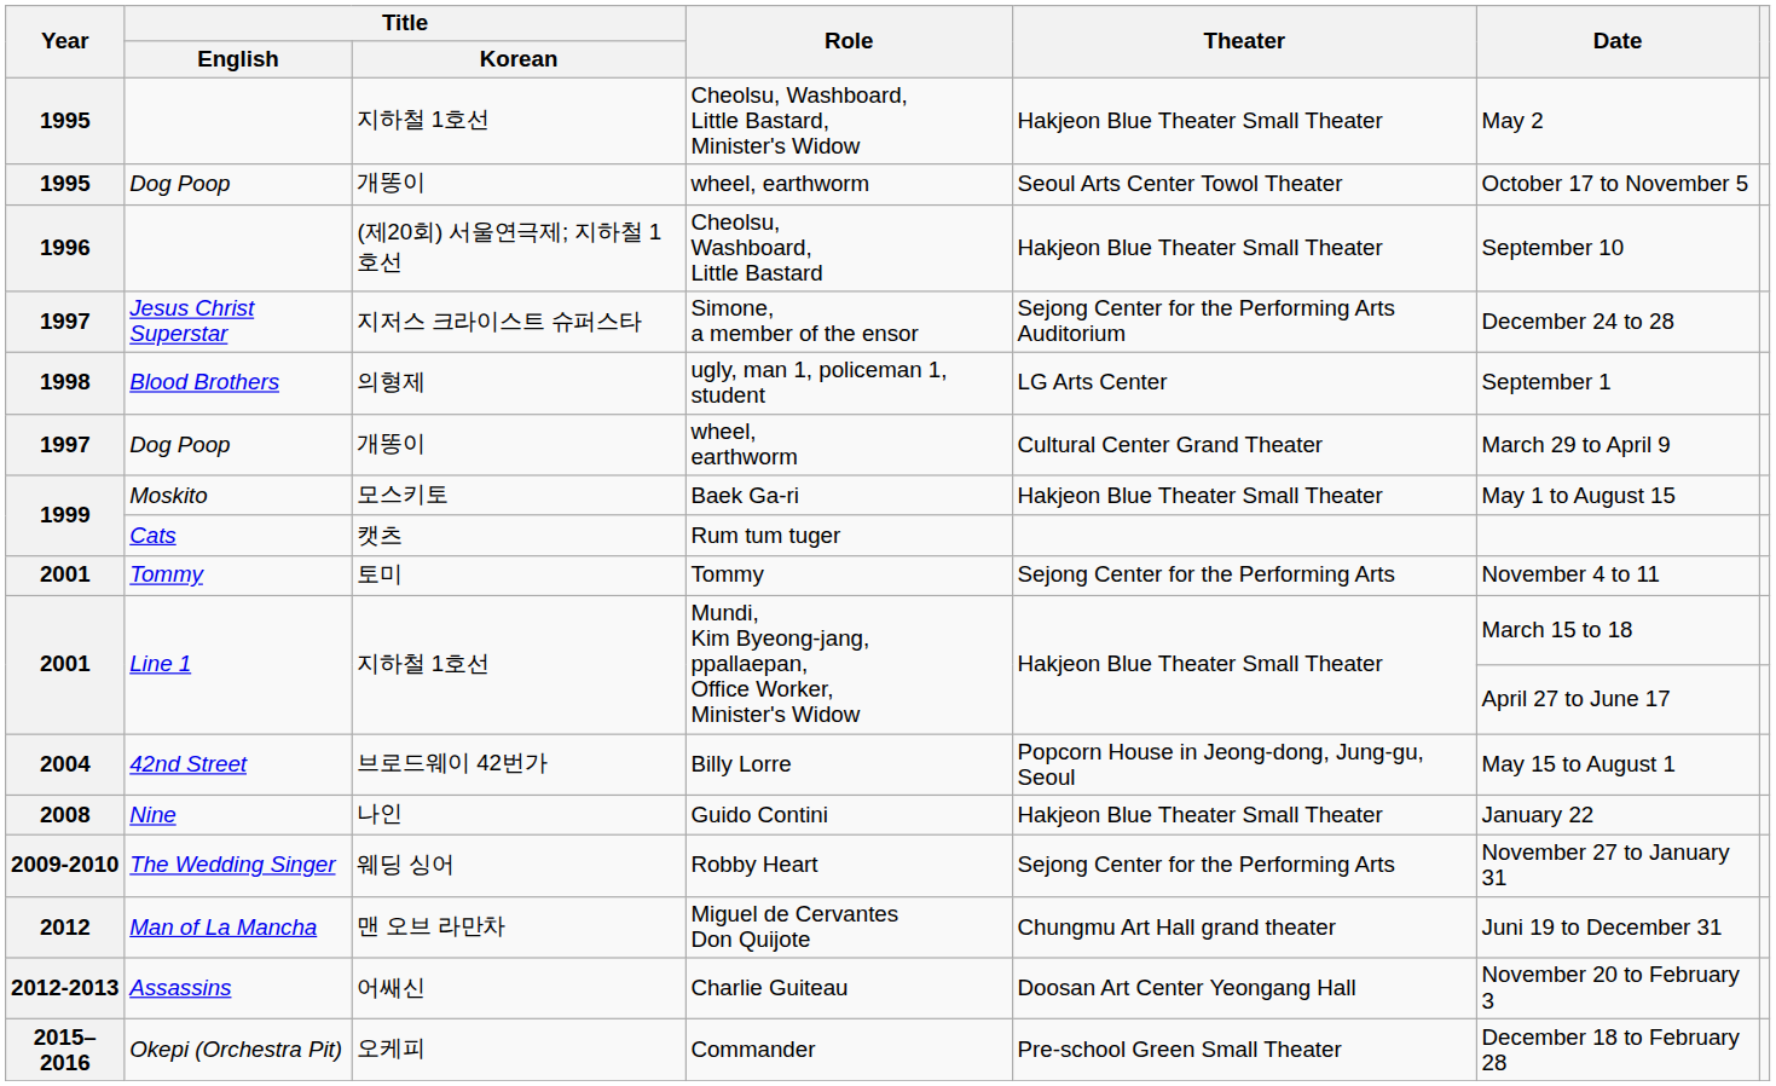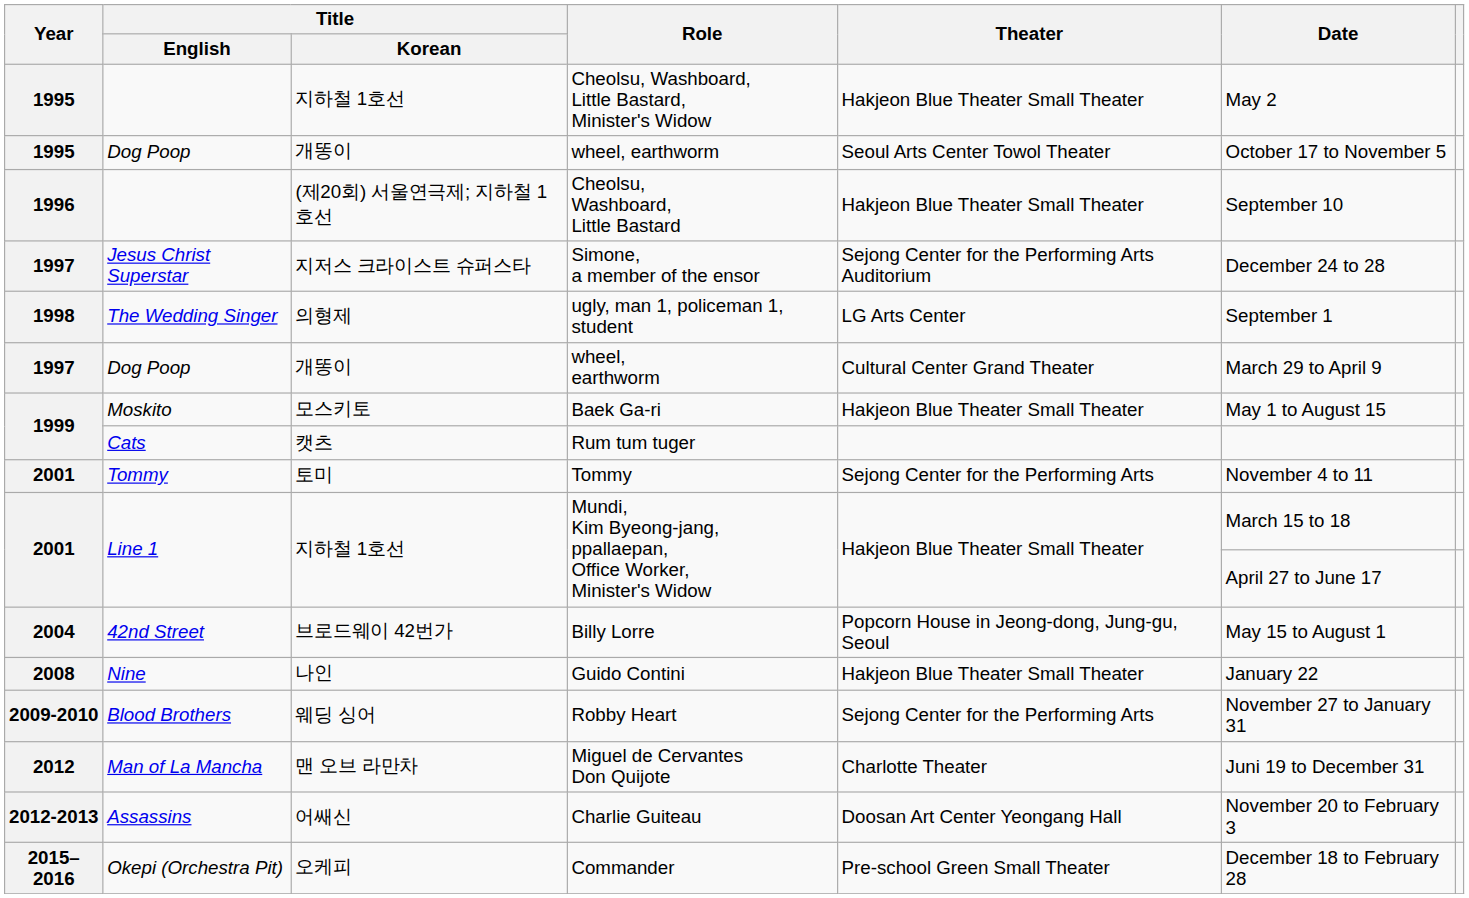 <table class="wikitable sortable plainrowheaders">
 <tr>
 <th rowspan="2" scope="col">Year</th>
 <th colspan="2" scope="col">Title</th>
 <th rowspan="2" scope="col">Role</th>
 <th rowspan="2" scope="col">Theater</th>
 <th rowspan="2" scope="col">Date</th>
 <th rowspan="2" scope="col" class="unsortable"></th>
 </tr>
 <tr>
 <th>English</th>
 <th>Korean</th>
 </tr>
 <tr>
 <th scope="row">1995</th>
 <td><em></em></td>
 <td>지하철 1호선</td>
 <td>Cheolsu, Washboard,<br>Little Bastard,<br>Minister's Widow</td>
 <td>Hakjeon Blue Theater Small Theater</td>
 <td>May 2</td>
 <td></td>
 </tr>
 <tr>
 <th scope="row">1995</th>
 <td><em>Dog Poop</em></td>
 <td>개똥이</td>
 <td>wheel, earthworm</td>
 <td>Seoul Arts Center Towol Theater</td>
 <td>October 17 to November 5</td>
 <td></td>
 </tr>
 <tr>
 <th scope="row">1996</th>
 <td><em></em></td>
 <td>(제20회) 서울연극제; 지하철 1호선</td>
 <td>Cheolsu,<br>Washboard,<br>Little Bastard</td>
 <td>Hakjeon Blue Theater Small Theater</td>
 <td>September 10</td>
 <td></td>
 </tr>
 <tr>
 <th scope="row">1997</th>
 <td><em><a href='#'>Jesus Christ Superstar</a></em></td>
 <td>지저스 크라이스트 슈퍼스타</td>
 <td>Simone,<br>a member of the ensor</td>
 <td>Sejong Center for the Performing Arts Auditorium</td>
 <td>December 24 to 28</td>
 <td></td>
 </tr>
 <tr>
 <th scope="row">1998</th>
-<td><em><a href='#'>Blood Brothers</a></em></td>
+<td><em><a href='#'>The Wedding Singer</a></em></td>
 <td>의형제</td>
 <td>ugly, man 1, policeman 1, student</td>
 <td>LG Arts Center</td>
 <td>September 1</td>
 <td></td>
 </tr>
 <tr>
 <th scope="row">1997</th>
 <td><em>Dog Poop</em></td>
 <td>개똥이</td>
 <td>wheel,<br>earthworm</td>
 <td>Cultural Center Grand Theater</td>
 <td>March 29 to April 9</td>
 <td></td>
 </tr>
 <tr>
 <th scope="row" rowspan="2">1999</th>
 <td><em>Moskito</em></td>
 <td>모스키토</td>
 <td>Baek Ga-ri</td>
 <td>Hakjeon Blue Theater Small Theater</td>
 <td>May 1 to August 15</td>
 <td></td>
 </tr>
 <tr>
 <td><em><a href='#'>Cats</a></em></td>
 <td>캣츠</td>
 <td>Rum tum tuger</td>
 <td></td>
 <td></td>
 <td></td>
 </tr>
 <tr>
 <th scope="row">2001</th>
 <td><em><a href='#'>Tommy</a></em></td>
 <td>토미</td>
 <td>Tommy</td>
 <td>Sejong Center for the Performing Arts</td>
 <td>November 4 to 11</td>
 <td></td>
 </tr>
 <tr>
 <th rowspan="2" scope="row">2001</th>
 <td rowspan="2"><em><a href='#'>Line 1</a></em></td>
 <td rowspan="2">지하철 1호선</td>
 <td rowspan="2">Mundi,<br>Kim Byeong-jang,<br>ppallaepan,<br>Office Worker,<br>Minister's Widow</td>
 <td rowspan="2">Hakjeon Blue Theater Small Theater</td>
 <td>March 15 to 18</td>
 <td></td>
 </tr>
 <tr>
 <td>April 27 to June 17</td>
 <td></td>
 </tr>
 <tr>
 <th scope="row">2004</th>
 <td><em><a href='#'>42nd Street</a></em></td>
 <td>브로드웨이 42번가</td>
 <td>Billy Lorre</td>
 <td>Popcorn House in Jeong-dong, Jung-gu, Seoul</td>
 <td>May 15 to August 1</td>
 <td></td>
 </tr>
 <tr>
 <th scope="row">2008</th>
 <td><em><a href='#'>Nine</a></em></td>
 <td>나인</td>
 <td>Guido Contini</td>
 <td>Hakjeon Blue Theater Small Theater</td>
 <td>January 22</td>
 <td></td>
 </tr>
 <tr>
 <th scope="row">2009-2010</th>
-<td><em><a href='#'>The Wedding Singer</a></em></td>
+<td><em><a href='#'>Blood Brothers</a></em></td>
 <td>웨딩 싱어</td>
 <td>Robby Heart</td>
 <td>Sejong Center for the Performing Arts</td>
 <td>November 27 to January 31</td>
 <td></td>
 </tr>
 <tr>
 <th scope="row">2012</th>
 <td><em><a href='#'>Man of La Mancha</a></em></td>
 <td>맨 오브 라만차</td>
 <td>Miguel de Cervantes<br>Don Quijote</td>
-<td>Chungmu Art Hall grand theater</td>
+<td>Charlotte Theater</td>
 <td>Juni 19 to December 31</td>
 <td></td>
 </tr>
 <tr>
 <th scope="row">2012-2013</th>
 <td><em><a href='#'>Assassins</a></em></td>
 <td>어쌔신</td>
 <td>Charlie Guiteau</td>
 <td>Doosan Art Center Yeongang Hall</td>
 <td>November 20 to February 3</td>
 <td></td>
 </tr>
 <tr>
 <th scope="row">2015–2016</th>
 <td><em>Okepi (Orchestra Pit)</em></td>
 <td>오케피</td>
 <td>Commander</td>
 <td>Pre-school Green Small Theater</td>
 <td>December 18 to February 28</td>
 <td></td>
 </tr>
 </table>
